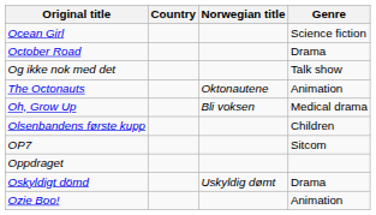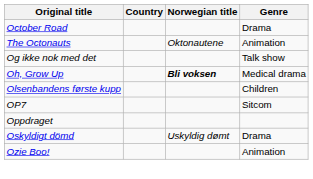 <table class="wikitable sortable">
 <tr>
 <th>Original title</th>
 <th>Country</th>
 <th>Norwegian title</th>
 <th>Genre</th>
 </tr>
 <tr>
-<td><em><a href='#'>Ocean Girl</a></em></td>
-<td></td>
-<td></td>
-<td>Science fiction</td>
-</tr>
-<tr>
 <td><em><a href='#'>October Road</a></em></td>
 <td></td>
 <td></td>
 <td>Drama</td>
+</tr>
+<tr>
+<td><em><a href='#'>The Octonauts</a></em></td>
+<td></td>
+<td><em>Oktonautene</em></td>
+<td>Animation</td>
 </tr>
 <tr>
 <td><em>Og ikke nok med det</em></td>
 <td></td>
 <td></td>
 <td>Talk show</td>
 </tr>
 <tr>
-<td><em><a href='#'>The Octonauts</a></em></td>
-<td></td>
-<td><em>Oktonautene</em></td>
-<td>Animation</td>
-</tr>
-<tr>
 <td><em><a href='#'>Oh, Grow Up</a></em></td>
 <td></td>
-<td><em>Bli voksen</em></td>
+<td><strong><em>Bli voksen</em></strong></td>
 <td>Medical drama</td>
 </tr>
 <tr>
 <td><em><a href='#'>Olsenbandens første kupp</a></em></td>
 <td></td>
 <td></td>
 <td>Children</td>
 </tr>
 <tr>
 <td><em>OP7</em></td>
 <td></td>
 <td></td>
 <td>Sitcom</td>
 </tr>
 <tr>
 <td><em>Oppdraget</em></td>
 <td></td>
 <td></td>
 <td></td>
 </tr>
 <tr>
 <td><em><a href='#'>Oskyldigt dömd</a></em></td>
 <td></td>
 <td><em>Uskyldig dømt</em></td>
 <td>Drama</td>
 </tr>
 <tr>
 <td><em><a href='#'>Ozie Boo!</a></em></td>
 <td></td>
 <td></td>
 <td>Animation</td>
 </tr>
 </table>
